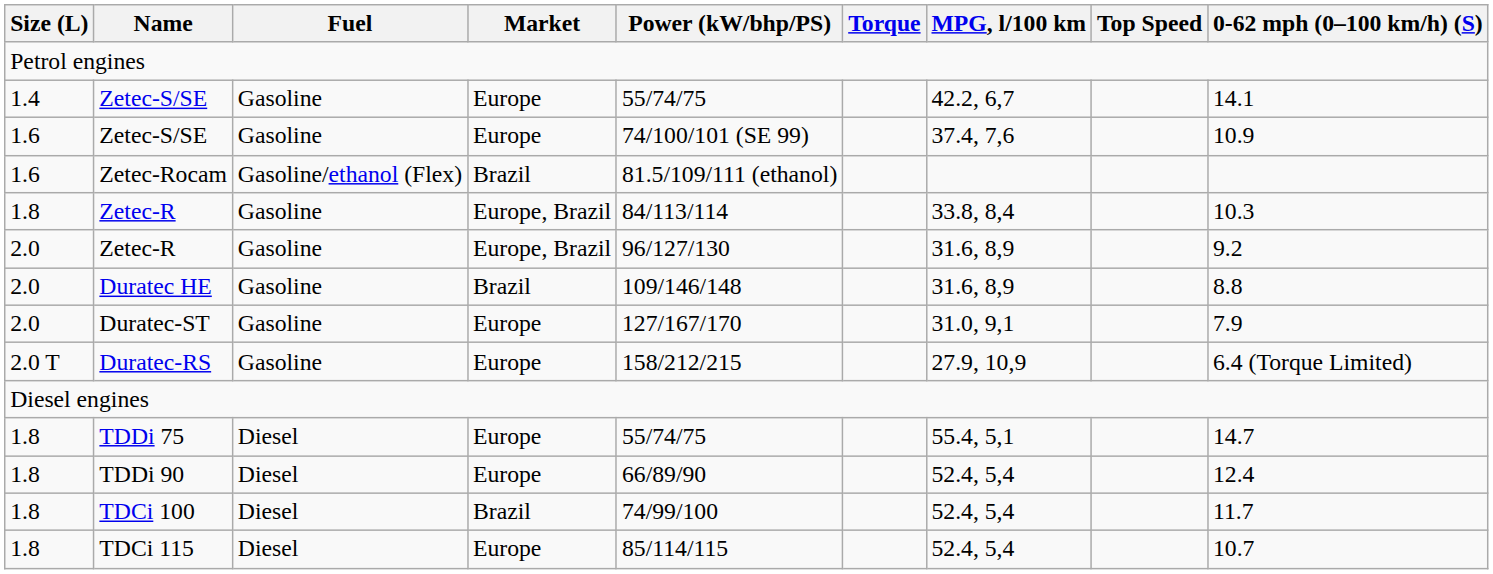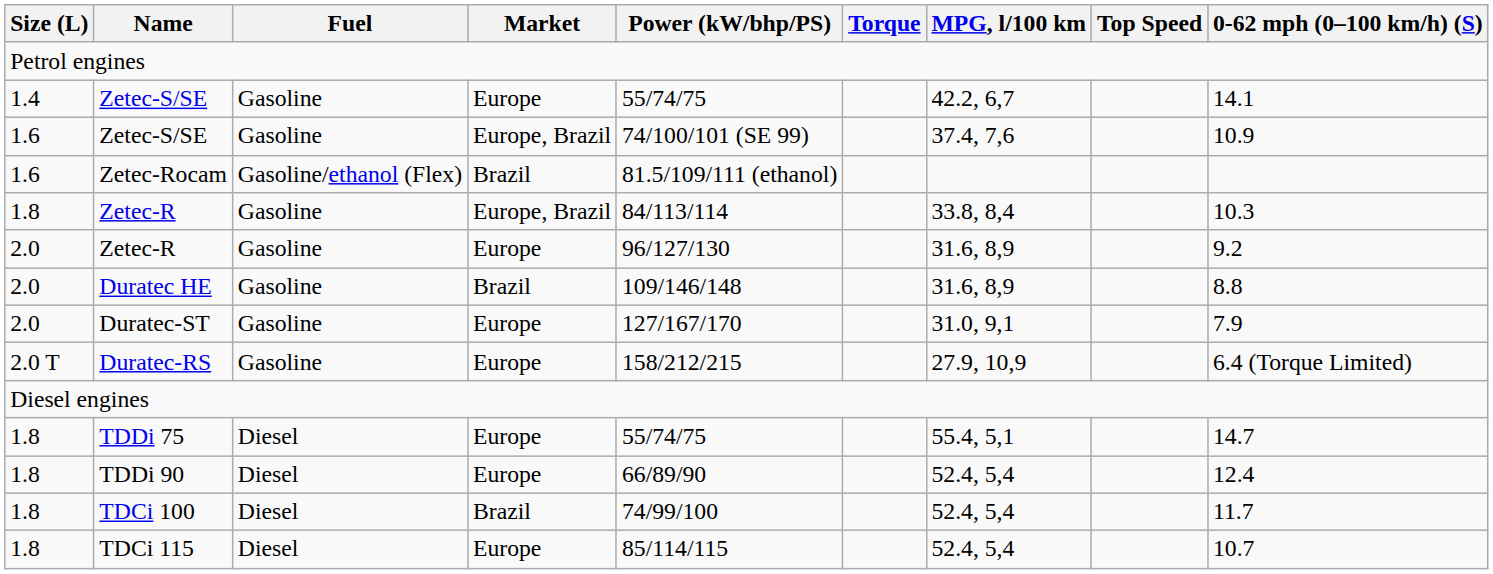 <table class="wikitable">
 <tr>
 <th>Size (L)</th>
 <th>Name</th>
 <th>Fuel</th>
 <th>Market</th>
 <th>Power (kW/bhp/PS)</th>
 <th><a href='#'>Torque</a></th>
 <th><a href='#'>MPG</a>, l/100 km</th>
 <th>Top Speed</th>
 <th>0-62 mph (0–100 km/h) (<a href='#'>S</a>)</th>
 </tr>
 <tr>
 <td colspan=9 >Petrol engines</td>
 </tr>
 <tr>
 <td>1.4</td>
 <td><a href='#'>Zetec-S/SE</a></td>
 <td>Gasoline</td>
 <td>Europe</td>
 <td>55/74/75</td>
 <td></td>
 <td>42.2, 6,7</td>
 <td></td>
 <td>14.1</td>
 </tr>
 <tr>
 <td>1.6</td>
 <td>Zetec-S/SE</td>
 <td>Gasoline</td>
-<td>Europe</td>
+<td>Europe, Brazil</td>
 <td>74/100/101 (SE 99)</td>
 <td></td>
 <td>37.4, 7,6</td>
 <td></td>
 <td>10.9</td>
 </tr>
 <tr>
 <td>1.6</td>
 <td>Zetec-Rocam</td>
 <td>Gasoline/<a href='#'>ethanol</a> (Flex)</td>
 <td>Brazil</td>
 <td>81.5/109/111 (ethanol)</td>
 <td></td>
 <td></td>
 <td></td>
 <td></td>
 </tr>
 <tr>
 <td>1.8</td>
 <td><a href='#'>Zetec-R</a></td>
 <td>Gasoline</td>
 <td>Europe, Brazil</td>
 <td>84/113/114</td>
 <td></td>
 <td>33.8, 8,4</td>
 <td></td>
 <td>10.3</td>
 </tr>
 <tr>
 <td>2.0</td>
 <td>Zetec-R</td>
 <td>Gasoline</td>
-<td>Europe, Brazil</td>
+<td>Europe</td>
 <td>96/127/130</td>
 <td></td>
 <td>31.6, 8,9</td>
 <td></td>
 <td>9.2</td>
 </tr>
 <tr>
 <td>2.0</td>
 <td><a href='#'>Duratec HE</a></td>
 <td>Gasoline</td>
 <td>Brazil</td>
 <td>109/146/148</td>
 <td></td>
 <td>31.6, 8,9</td>
 <td></td>
 <td>8.8</td>
 </tr>
 <tr>
 <td>2.0</td>
 <td>Duratec-ST</td>
 <td>Gasoline</td>
 <td>Europe</td>
 <td>127/167/170</td>
 <td></td>
 <td>31.0, 9,1</td>
 <td></td>
 <td>7.9</td>
 </tr>
 <tr>
 <td>2.0 T</td>
 <td><a href='#'>Duratec-RS</a></td>
 <td>Gasoline</td>
 <td>Europe</td>
 <td>158/212/215</td>
 <td></td>
 <td>27.9, 10,9</td>
 <td></td>
 <td>6.4 (Torque Limited)</td>
 </tr>
 <tr>
 <td colspan=9 >Diesel engines</td>
 </tr>
 <tr>
 <td>1.8</td>
 <td><a href='#'>TDDi</a> 75</td>
 <td>Diesel</td>
 <td>Europe</td>
 <td>55/74/75</td>
 <td></td>
 <td>55.4, 5,1</td>
 <td></td>
 <td>14.7</td>
 </tr>
 <tr>
 <td>1.8</td>
 <td>TDDi 90</td>
 <td>Diesel</td>
 <td>Europe</td>
 <td>66/89/90</td>
 <td></td>
 <td>52.4, 5,4</td>
 <td></td>
 <td>12.4</td>
 </tr>
 <tr>
 <td>1.8</td>
 <td><a href='#'>TDCi</a> 100</td>
 <td>Diesel</td>
 <td>Brazil</td>
 <td>74/99/100</td>
 <td></td>
 <td>52.4, 5,4</td>
 <td></td>
 <td>11.7</td>
 </tr>
 <tr>
 <td>1.8</td>
 <td>TDCi 115</td>
 <td>Diesel</td>
 <td>Europe</td>
 <td>85/114/115</td>
 <td></td>
 <td>52.4, 5,4</td>
 <td></td>
 <td>10.7</td>
 </tr>
 </table>
